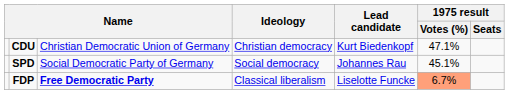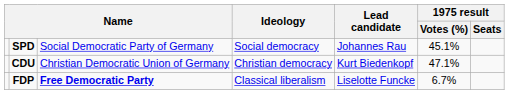 <table class="wikitable">
 <tr>
 <th rowspan=2 colspan=3>Name</th>
 <th rowspan=2>Ideology</th>
 <th rowspan=2>Lead<br>candidate</th>
 <th colspan=2>1975 result</th>
 </tr>
 <tr>
 <th>Votes (%)</th>
 <th>Seats</th>
 </tr>
 <tr>
 <td bgcolor=></td>
+<td align=center><strong>SPD</strong></td>
+<td><a href='#'>Social Democratic Party of Germany</a><br></td>
+<td><a href='#'>Social democracy</a></td>
+<td><a href='#'>Johannes Rau</a></td>
+<td align=center>45.1%</td>
+<td></td>
+</tr>
+<tr>
+<td bgcolor=></td>
 <td align=center><strong>CDU</strong></td>
 <td><a href='#'>Christian Democratic Union of Germany</a><br></td>
 <td><a href='#'>Christian democracy</a></td>
 <td><a href='#'>Kurt Biedenkopf</a></td>
 <td align=center>47.1%</td>
 <td></td>
 </tr>
 <tr>
 <td bgcolor=></td>
-<td align=center><strong>SPD</strong></td>
-<td><a href='#'>Social Democratic Party of Germany</a><br></td>
-<td><a href='#'>Social democracy</a></td>
-<td><a href='#'>Johannes Rau</a></td>
-<td align=center>45.1%</td>
-<td></td>
-</tr>
-<tr>
-<td bgcolor=></td>
 <td align=center><strong>FDP</strong></td>
 <td><strong><a href='#'>Free Democratic Party</a><br></strong></td>
 <td><a href='#'>Classical liberalism</a></td>
 <td><a href='#'>Liselotte Funcke</a></td>
-<td align=center style="background: lightsalmon;">6.7%</td>
+<td align=center>6.7%</td>
 <td></td>
 </tr>
 </table>
